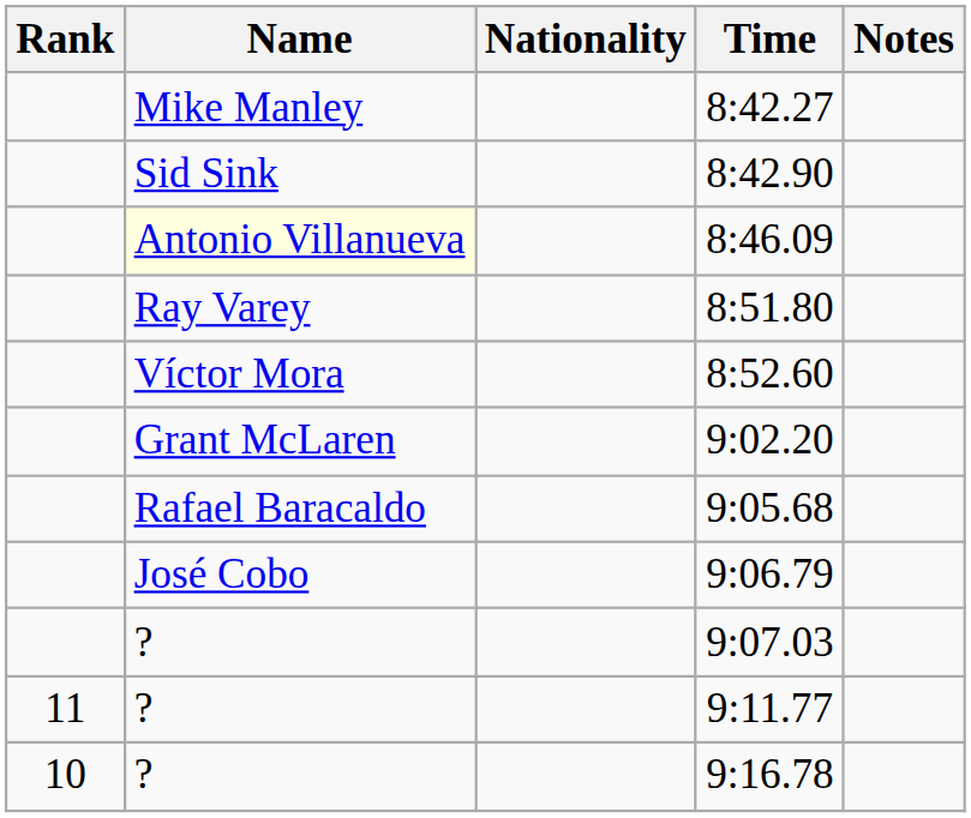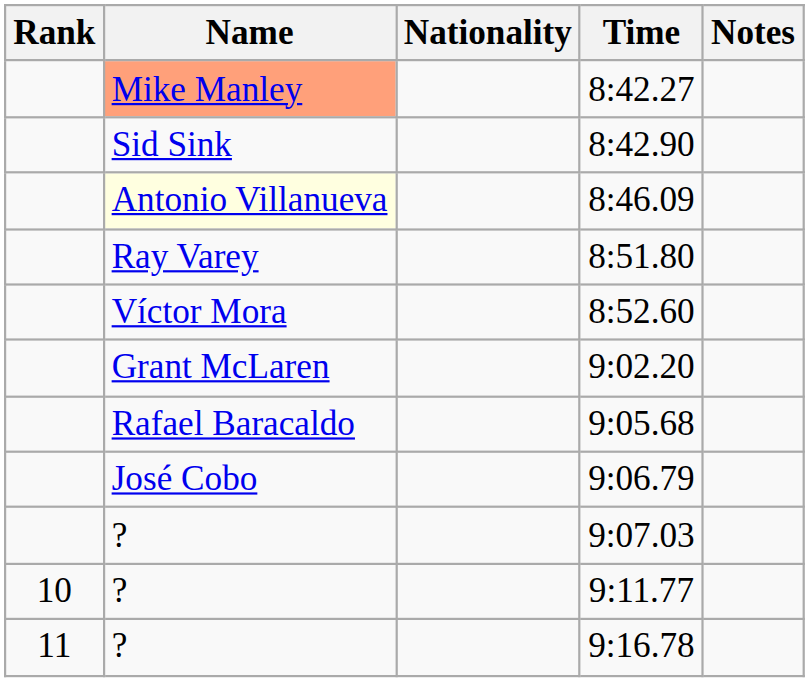 <table class="wikitable sortable" style="text-align:center">
 <tr>
 <th>Rank</th>
 <th>Name</th>
 <th>Nationality</th>
 <th>Time</th>
 <th>Notes</th>
 </tr>
 <tr>
 <td></td>
-<td align=left><a href='#'>Mike Manley</a></td>
+<td align=left style="background: lightsalmon;"><a href='#'>Mike Manley</a></td>
 <td align=left></td>
 <td>8:42.27</td>
 <td></td>
 </tr>
 <tr>
 <td></td>
 <td align=left><a href='#'>Sid Sink</a></td>
 <td align=left></td>
 <td>8:42.90</td>
 <td></td>
 </tr>
 <tr>
 <td></td>
 <td align=left style="background: lightyellow;"><a href='#'>Antonio Villanueva</a></td>
 <td align=left></td>
 <td>8:46.09</td>
 <td></td>
 </tr>
 <tr>
 <td></td>
 <td align=left><a href='#'>Ray Varey</a></td>
 <td align=left></td>
 <td>8:51.80</td>
 <td></td>
 </tr>
 <tr>
 <td></td>
 <td align=left><a href='#'>Víctor Mora</a></td>
 <td align=left></td>
 <td>8:52.60</td>
 <td></td>
 </tr>
 <tr>
 <td></td>
 <td align=left><a href='#'>Grant McLaren</a></td>
 <td align=left></td>
 <td>9:02.20</td>
 <td></td>
 </tr>
 <tr>
 <td></td>
 <td align=left><a href='#'>Rafael Baracaldo</a></td>
 <td align=left></td>
 <td>9:05.68</td>
 <td></td>
 </tr>
 <tr>
 <td></td>
 <td align=left><a href='#'>José Cobo</a></td>
 <td align=left></td>
 <td>9:06.79</td>
 <td></td>
 </tr>
 <tr>
 <td></td>
 <td align=left>?</td>
 <td align=left></td>
 <td>9:07.03</td>
 <td></td>
 </tr>
 <tr>
-<td>11</td>
+<td>10</td>
 <td align=left>?</td>
 <td align=left></td>
 <td>9:11.77</td>
 <td></td>
 </tr>
 <tr>
-<td>10</td>
+<td>11</td>
 <td align=left>?</td>
 <td align=left></td>
 <td>9:16.78</td>
 <td></td>
 </tr>
 </table>
